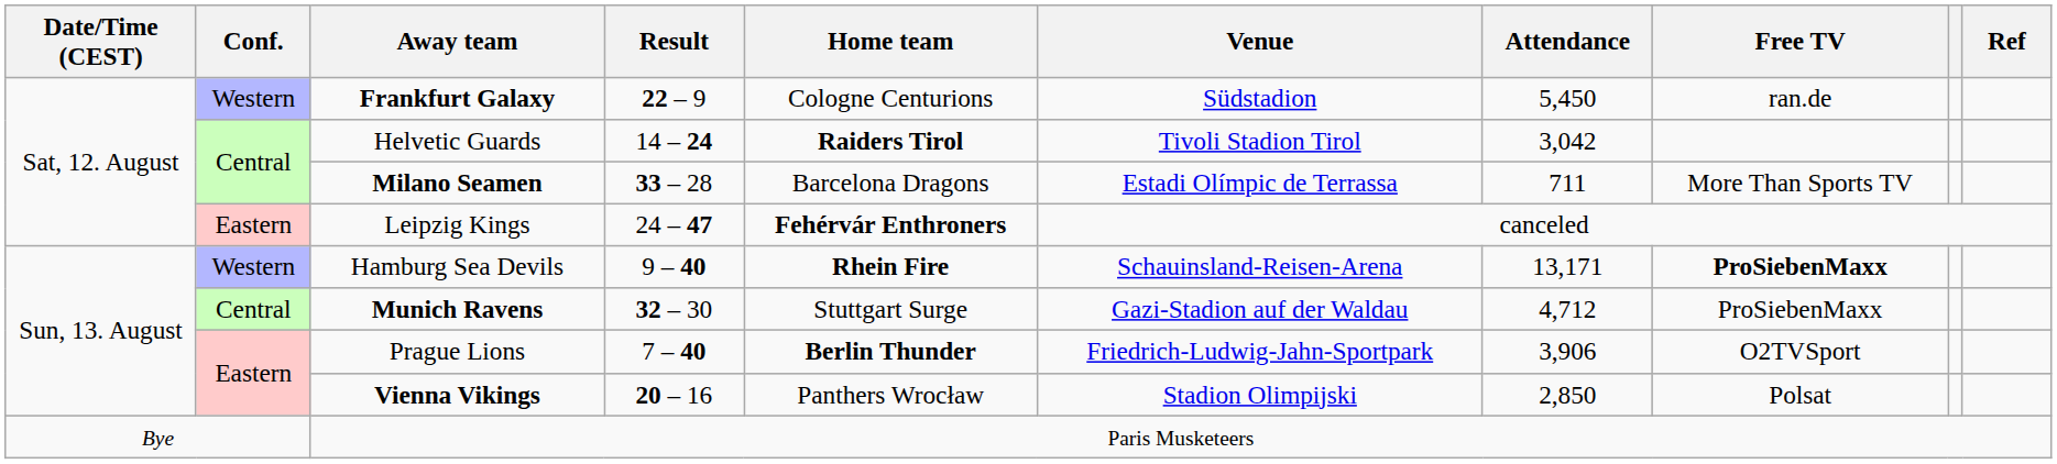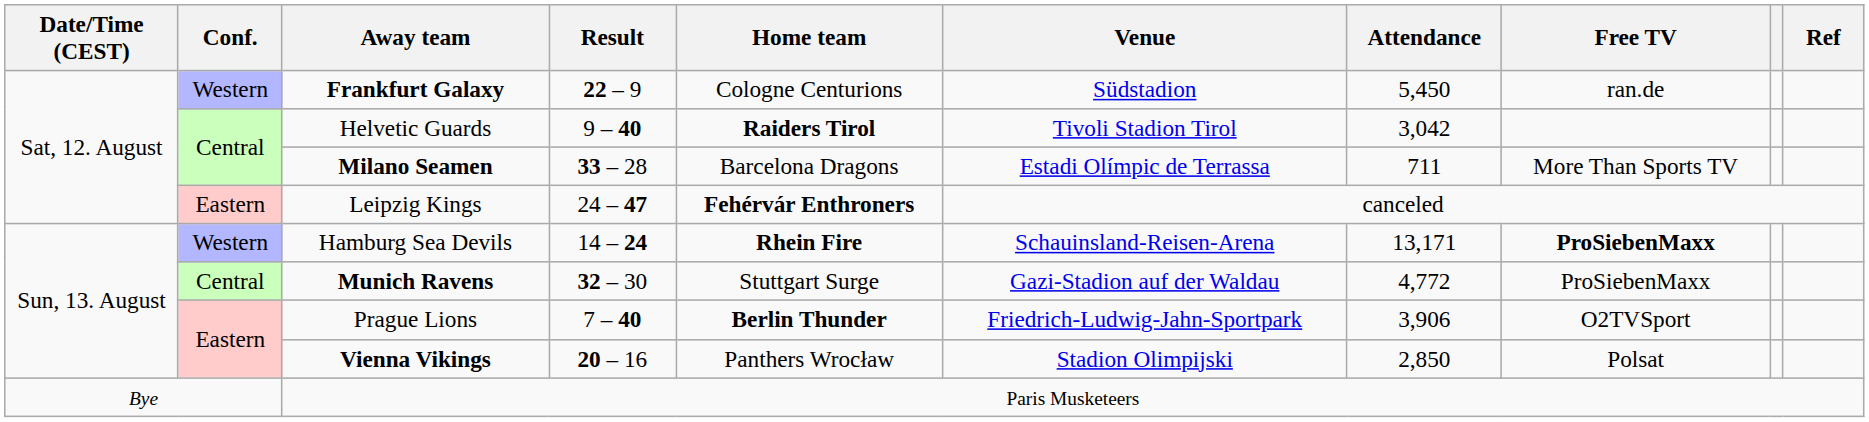 <table class="mw-collapsible wikitable" style="font-size:95%; text-align:center; width:80em">
 <tr>
 <th style="width:7em;">Date/Time (CEST)</th>
 <th style="width:4em;">Conf.</th>
 <th style="width:11em;">Away team</th>
 <th style="width:5em;">Result</th>
 <th style="width:11em;">Home team</th>
 <th>Venue</th>
 <th>Attendance</th>
 <th>Free TV</th>
 <th></th>
 <th style="width:3em;">Ref</th>
 </tr>
 <tr>
 <td rowspan="4">Sat, 12. August</td>
 <td style="background:#B3B7FF">Western</td>
 <td><strong>Frankfurt Galaxy</strong></td>
 <td><strong>22</strong> – 9</td>
 <td>Cologne Centurions</td>
 <td><a href='#'>Südstadion</a></td>
 <td>5,450</td>
 <td>ran.de</td>
 <td></td>
 <td></td>
 </tr>
 <tr>
 <td rowspan="2" style="background:#CBFFBC">Central</td>
 <td>Helvetic Guards</td>
-<td>14 – <strong>24</strong></td>
+<td>9 – <strong>40</strong></td>
 <td><strong>Raiders Tirol</strong></td>
 <td><a href='#'>Tivoli Stadion Tirol</a></td>
 <td>3,042</td>
 <td></td>
 <td></td>
 <td></td>
 </tr>
 <tr>
 <td><strong>Milano Seamen</strong></td>
 <td><strong>33</strong> – 28</td>
 <td>Barcelona Dragons</td>
 <td><a href='#'>Estadi Olímpic de Terrassa</a></td>
 <td>711</td>
 <td>More Than Sports TV</td>
 <td></td>
 <td></td>
 </tr>
 <tr>
 <td style="background:#FFCBCB">Eastern</td>
 <td>Leipzig Kings</td>
 <td>24 – <strong>47</strong></td>
 <td><strong>Fehérvár Enthroners</strong></td>
 <td colspan="5">canceled</td>
 </tr>
 <tr>
 <td rowspan="4">Sun, 13. August</td>
 <td style="background:#B3B7FF">Western</td>
 <td>Hamburg Sea Devils</td>
-<td>9 – <strong>40</strong></td>
+<td>14 – <strong>24</strong></td>
 <td><strong>Rhein Fire</strong></td>
 <td><a href='#'>Schauinsland-Reisen-Arena</a></td>
 <td>13,171</td>
 <td><strong>ProSiebenMaxx</strong></td>
 <td></td>
 <td></td>
 </tr>
 <tr>
 <td style="background:#CBFFBC">Central</td>
 <td><strong>Munich Ravens</strong></td>
 <td><strong>32</strong> – 30</td>
 <td>Stuttgart Surge</td>
 <td><a href='#'>Gazi-Stadion auf der Waldau</a></td>
-<td>4,712</td>
+<td>4,772</td>
 <td>ProSiebenMaxx</td>
 <td></td>
 <td></td>
 </tr>
 <tr>
 <td rowspan="2" style="background:#FFCBCB">Eastern</td>
 <td>Prague Lions</td>
 <td>7 – <strong>40</strong></td>
 <td><strong>Berlin Thunder</strong></td>
 <td><a href='#'>Friedrich-Ludwig-Jahn-Sportpark</a></td>
 <td>3,906</td>
 <td>O2TVSport</td>
 <td></td>
 <td></td>
 </tr>
 <tr>
 <td><strong>Vienna Vikings</strong></td>
 <td><strong>20</strong> – 16</td>
 <td>Panthers Wrocław</td>
 <td><a href='#'>Stadion Olimpijski</a></td>
 <td>2,850</td>
 <td>Polsat</td>
 <td></td>
 <td></td>
 </tr>
 <tr>
 <td colspan="2"><em><small>Bye</small></em></td>
 <td colspan="8"><small>Paris Musketeers</small></td>
 </tr>
 </table>
